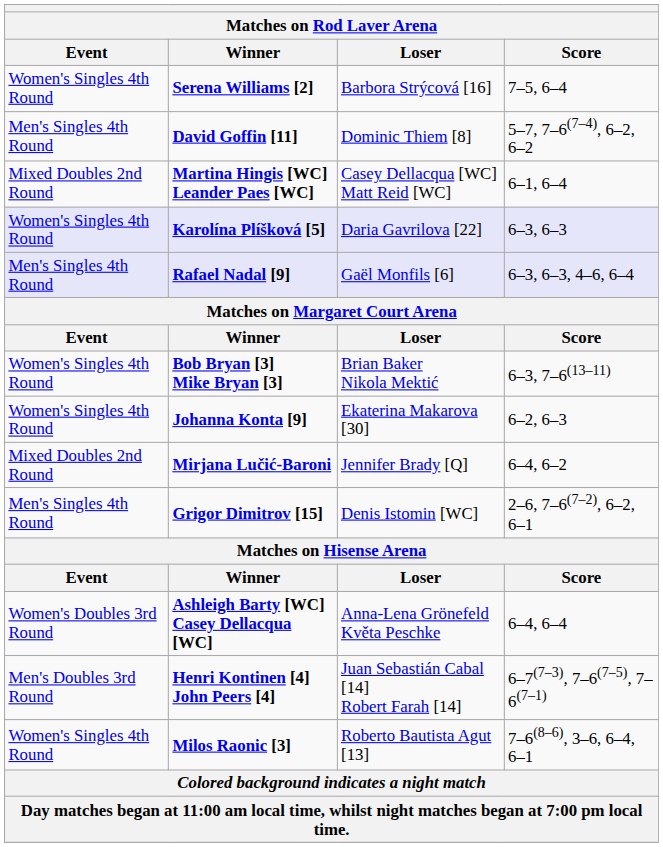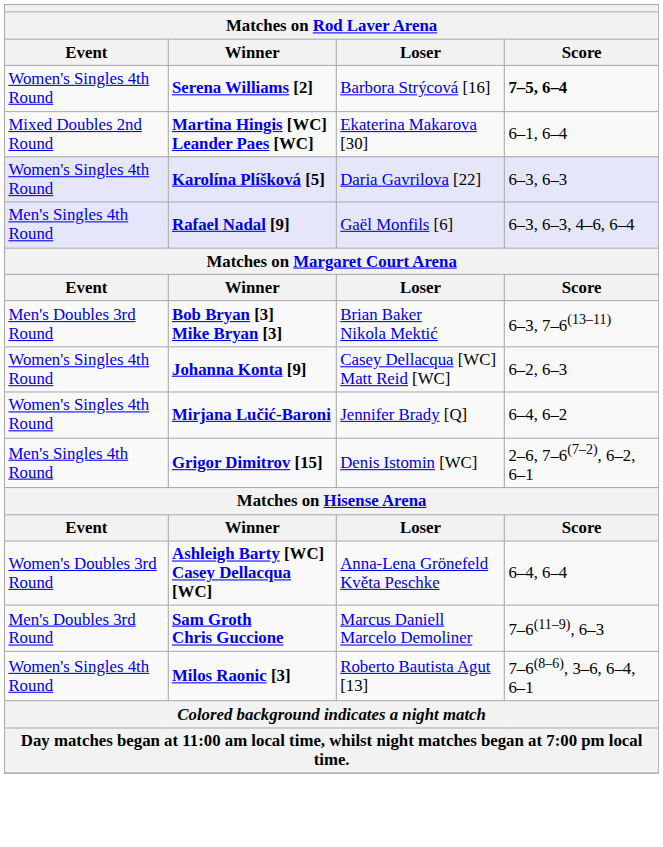 <table class="wikitable collapsible uncollapsed" style="margin:1em auto;">
 <tr>
 <th colspan=4></th>
 </tr>
 <tr>
 <th colspan=4><strong>Matches on <a href='#'>Rod Laver Arena</a></strong></th>
 </tr>
 <tr>
 <th style="width:220px;">Event</th>
 <th style="width:220px;">Winner</th>
 <th style="width:220px;">Loser</th>
 <th style="width:220px;">Score</th>
 </tr>
 <tr>
 <td><a href='#'>Women's Singles 4th Round</a></td>
 <td><strong> <a href='#'>Serena Williams</a> [2]</strong></td>
 <td> <a href='#'>Barbora Strýcová</a> [16]</td>
-<td>7–5, 6–4</td>
-</tr>
-<tr>
-<td><a href='#'>Men's Singles 4th Round</a></td>
-<td><strong> <a href='#'>David Goffin</a> [11]</strong></td>
-<td> <a href='#'>Dominic Thiem</a> [8]</td>
-<td>5–7, 7–6<sup>(7–4)</sup>, 6–2, 6–2</td>
+<td><strong>7–5, 6–4</strong></td>
 </tr>
 <tr>
 <td><a href='#'>Mixed Doubles 2nd Round</a></td>
 <td><strong> <a href='#'>Martina Hingis</a> [WC]<br> <a href='#'>Leander Paes</a> [WC]</strong></td>
-<td> <a href='#'>Casey Dellacqua</a> [WC]<br> <a href='#'>Matt Reid</a> [WC]</td>
+<td> <a href='#'>Ekaterina Makarova</a> [30]</td>
 <td>6–1, 6–4</td>
 </tr>
 <tr bgcolor="lavender">
 <td><a href='#'>Women's Singles 4th Round</a></td>
 <td><strong> <a href='#'>Karolína Plíšková</a> [5]</strong></td>
 <td> <a href='#'>Daria Gavrilova</a> [22]</td>
 <td>6–3, 6–3</td>
 </tr>
 <tr bgcolor="lavender">
 <td><a href='#'>Men's Singles 4th Round</a></td>
 <td><strong> <a href='#'>Rafael Nadal</a> [9]</strong></td>
 <td> <a href='#'>Gaël Monfils</a> [6]</td>
 <td>6–3, 6–3, 4–6, 6–4</td>
 </tr>
 <tr>
 <th colspan=4><strong>Matches on <a href='#'>Margaret Court Arena</a></strong></th>
 </tr>
 <tr>
 <th style="width:220px;">Event</th>
 <th style="width:220px;">Winner</th>
 <th style="width:220px;">Loser</th>
 <th style="width:220px;">Score</th>
 </tr>
 <tr>
-<td><a href='#'>Women's Singles 4th Round</a></td>
+<td><a href='#'>Men's Doubles 3rd Round</a></td>
 <td><strong> <a href='#'>Bob Bryan</a> [3]<br> <a href='#'>Mike Bryan</a> [3]</strong></td>
 <td> <a href='#'>Brian Baker</a><br> <a href='#'>Nikola Mektić</a></td>
 <td>6–3, 7–6<sup>(13–11)</sup></td>
 </tr>
 <tr>
 <td><a href='#'>Women's Singles 4th Round</a></td>
 <td><strong> <a href='#'>Johanna Konta</a> [9]</strong></td>
-<td> <a href='#'>Ekaterina Makarova</a> [30]</td>
+<td> <a href='#'>Casey Dellacqua</a> [WC]<br> <a href='#'>Matt Reid</a> [WC]</td>
 <td>6–2, 6–3</td>
 </tr>
 <tr>
-<td><a href='#'>Mixed Doubles 2nd Round</a></td>
+<td><a href='#'>Women's Singles 4th Round</a></td>
 <td><strong> <a href='#'>Mirjana Lučić-Baroni</a></strong></td>
 <td> <a href='#'>Jennifer Brady</a> [Q]</td>
 <td>6–4, 6–2</td>
 </tr>
 <tr>
 <td><a href='#'>Men's Singles 4th Round</a></td>
 <td><strong> <a href='#'>Grigor Dimitrov</a> [15]</strong></td>
 <td> <a href='#'>Denis Istomin</a> [WC]</td>
 <td>2–6, 7–6<sup>(7–2)</sup>, 6–2, 6–1</td>
 </tr>
 <tr>
 <th colspan=4><strong>Matches on <a href='#'>Hisense Arena</a></strong></th>
 </tr>
 <tr>
 <th style="width:220px;">Event</th>
 <th style="width:220px;">Winner</th>
 <th style="width:220px;">Loser</th>
 <th style="width:220px;">Score</th>
 </tr>
 <tr>
 <td><a href='#'>Women's Doubles 3rd Round</a></td>
 <td><strong> <a href='#'>Ashleigh Barty</a> [WC]<br> <a href='#'>Casey Dellacqua</a> [WC]</strong></td>
 <td> <a href='#'>Anna-Lena Grönefeld</a><br> <a href='#'>Květa Peschke</a></td>
 <td>6–4, 6–4</td>
 </tr>
 <tr>
 <td><a href='#'>Men's Doubles 3rd Round</a></td>
-<td><strong> <a href='#'>Henri Kontinen</a> [4]<br> <a href='#'>John Peers</a> [4]</strong></td>
-<td> <a href='#'>Juan Sebastián Cabal</a> [14]<br> <a href='#'>Robert Farah</a> [14]</td>
-<td>6–7<sup>(7–3)</sup>, 7–6<sup>(7–5)</sup>, 7–6<sup>(7–1)</sup></td>
+<td><strong> <a href='#'>Sam Groth</a><br> <a href='#'>Chris Guccione</a></strong></td>
+<td> <a href='#'>Marcus Daniell</a><br> <a href='#'>Marcelo Demoliner</a></td>
+<td>7–6<sup>(11–9)</sup>, 6–3</td>
 </tr>
 <tr>
 <td><a href='#'>Women's Singles 4th Round</a></td>
 <td><strong> <a href='#'>Milos Raonic</a> [3]</strong></td>
 <td> <a href='#'>Roberto Bautista Agut</a> [13]</td>
 <td>7–6<sup>(8–6)</sup>, 3–6, 6–4, 6–1</td>
 </tr>
 <tr>
 <th colspan=4><em>Colored background indicates a night match</em></th>
 </tr>
 <tr>
 <th colspan=4>Day matches began at 11:00 am local time, whilst night matches began at 7:00 pm local time.</th>
 </tr>
 <tr>
 </tr>
 </table>
